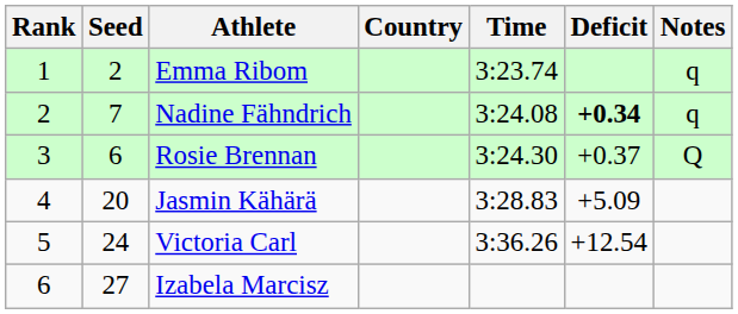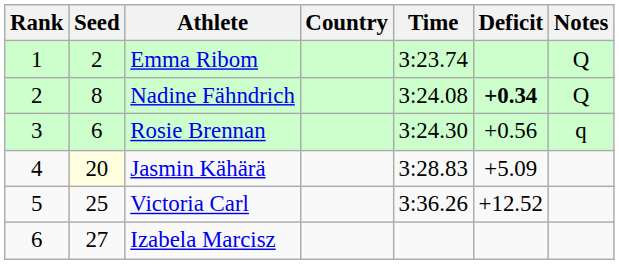 <table class="wikitable sortable" style="text-align:center">
 <tr>
 <th>Rank</th>
 <th>Seed</th>
 <th>Athlete</th>
 <th>Country</th>
 <th>Time</th>
 <th>Deficit</th>
 <th>Notes</th>
 </tr>
 <tr bgcolor=ccffcc>
 <td>1</td>
 <td>2</td>
 <td align=left><a href='#'>Emma Ribom</a></td>
 <td align=left></td>
 <td>3:23.74</td>
 <td></td>
-<td>q</td>
+<td>Q</td>
 </tr>
 <tr bgcolor=ccffcc>
 <td>2</td>
-<td>7</td>
+<td>8</td>
 <td align=left><a href='#'>Nadine Fähndrich</a></td>
 <td align=left></td>
 <td>3:24.08</td>
 <td><strong>+0.34</strong></td>
-<td>q</td>
+<td>Q</td>
 </tr>
 <tr bgcolor=ccffcc>
 <td>3</td>
 <td>6</td>
 <td align=left><a href='#'>Rosie Brennan</a></td>
 <td align=left></td>
 <td>3:24.30</td>
-<td>+0.37</td>
-<td>Q</td>
+<td>+0.56</td>
+<td>q</td>
 </tr>
 <tr>
 <td>4</td>
-<td>20</td>
+<td style="background: lightyellow;">20</td>
 <td align=left><a href='#'>Jasmin Kähärä</a></td>
 <td align=left></td>
 <td>3:28.83</td>
 <td>+5.09</td>
 <td></td>
 </tr>
 <tr>
 <td>5</td>
-<td>24</td>
+<td>25</td>
 <td align=left><a href='#'>Victoria Carl</a></td>
 <td align=left></td>
 <td>3:36.26</td>
-<td>+12.54</td>
+<td>+12.52</td>
 <td></td>
 </tr>
 <tr>
 <td>6</td>
 <td>27</td>
 <td align=left><a href='#'>Izabela Marcisz</a></td>
 <td align=left></td>
 <td></td>
 <td></td>
 <td></td>
 </tr>
 </table>
